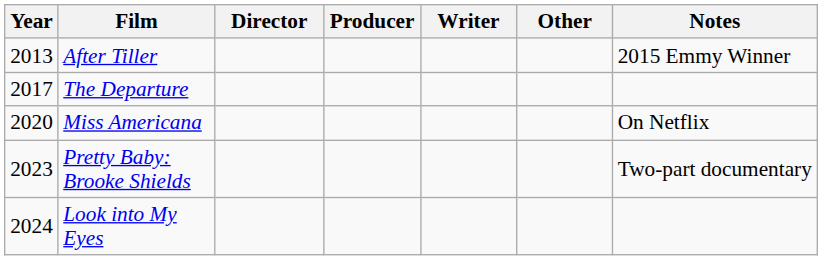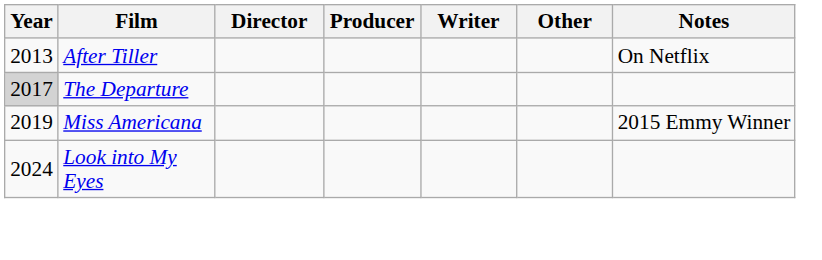 <table class="wikitable sortable" style="text-align:center">
 <tr>
 <th style="width:33px;">Year</th>
 <th width=110>Film</th>
 <th width=75>Director</th>
 <th width=65>Producer</th>
 <th width=65>Writer</th>
 <th width=65>Other</th>
 <th class="unsortable">Notes</th>
 </tr>
 <tr>
 <td>2013</td>
 <td style="text-align:left"><em><a href='#'>After Tiller</a></em></td>
 <td></td>
 <td></td>
 <td></td>
 <td></td>
-<td style="text-align:left">2015 Emmy Winner</td>
+<td style="text-align:left">On Netflix</td>
 </tr>
 <tr>
-<td>2017</td>
+<td style="background: lightgrey;">2017</td>
 <td style="text-align:left"><em><a href='#'>The Departure</a></em></td>
 <td></td>
 <td></td>
 <td></td>
 <td></td>
 <td style="text-align:left"></td>
 </tr>
 <tr>
-<td>2020</td>
+<td>2019</td>
 <td style="text-align:left"><em><a href='#'>Miss Americana</a></em></td>
 <td></td>
 <td></td>
 <td></td>
 <td></td>
-<td style="text-align:left">On Netflix</td>
-</tr>
-<tr>
-<td>2023</td>
-<td style="text-align:left"><em><a href='#'>Pretty Baby: Brooke Shields</a></em></td>
-<td></td>
-<td></td>
-<td></td>
-<td></td>
-<td style="text-align:left">Two-part documentary</td>
+<td style="text-align:left">2015 Emmy Winner</td>
 </tr>
 <tr>
 <td>2024</td>
 <td style="text-align:left"><em><a href='#'>Look into My Eyes</a></em></td>
 <td></td>
 <td></td>
 <td></td>
 <td></td>
 <td style="text-align:left"></td>
 </tr>
 </table>
